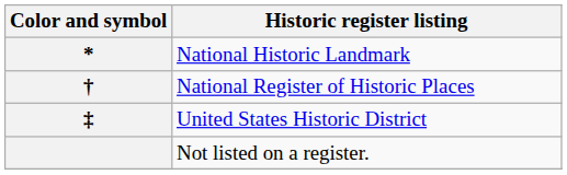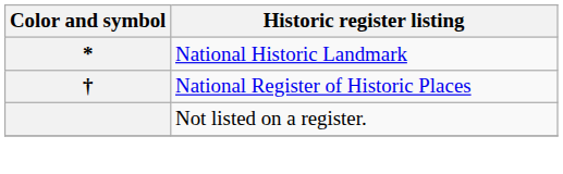 <table class="wikitable">
 <tr>
 <th style="width:30%;"><strong>Color and symbol</strong></th>
 <th style="width:70%;"><strong>Historic register listing</strong></th>
 </tr>
 <tr>
 <th>*</th>
 <td><a href='#'>National Historic Landmark</a></td>
 </tr>
 <tr>
 <th>†</th>
 <td><a href='#'>National Register of Historic Places</a></td>
 </tr>
 <tr>
-<th>‡</th>
-<td><a href='#'>United States Historic District</a></td>
-</tr>
-<tr>
 <th></th>
 <td>Not listed on a register.</td>
 </tr>
 <tr>
 </tr>
 </table>
